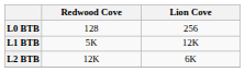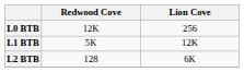 <table class="wikitable" style="text-align:center; white-space:nowrap; font-size:90%">
 <tr>
 <th></th>
 <th style="width:10em">Redwood Cove</th>
 <th style="width:10em">Lion Cove</th>
 </tr>
 <tr>
 <th style="text-align:left;">L0 BTB</th>
-<td>128</td>
+<td>12K</td>
 <td>256</td>
 </tr>
 <tr>
 <th style="text-align:left;">L1 BTB</th>
 <td>5K</td>
 <td>12K</td>
 </tr>
 <tr>
 <th style="text-align:left;">L2 BTB</th>
-<td>12K</td>
+<td>128</td>
 <td>6K</td>
 </tr>
 <tr>
 </tr>
 </table>
